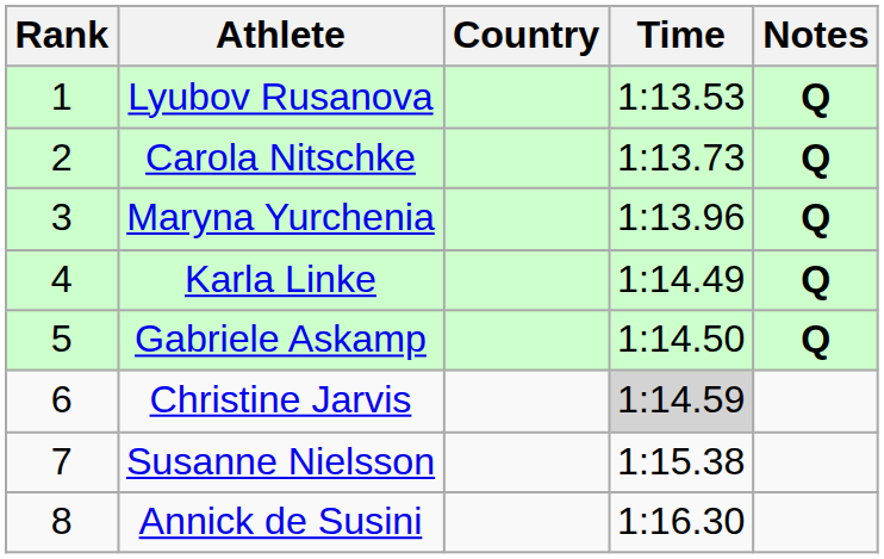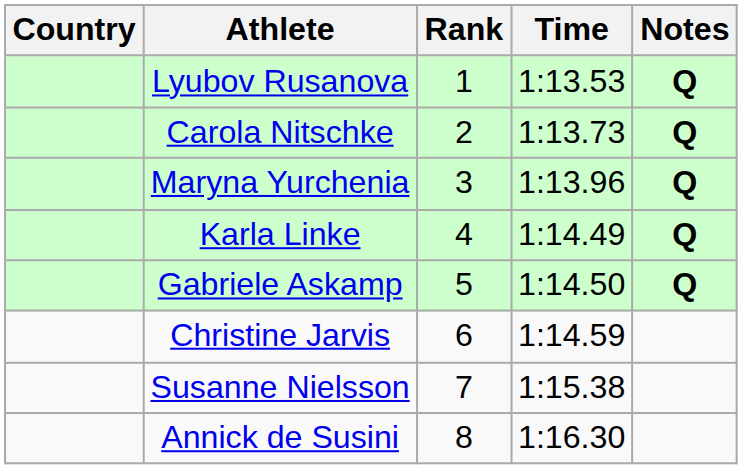 <table class="wikitable sortable" style="text-align:center">
 <tr>
+<th>Country</th>
+<th>Athlete</th>
 <th>Rank</th>
-<th>Athlete</th>
-<th>Country</th>
 <th>Time</th>
 <th>Notes</th>
 </tr>
 <tr bgcolor=ccffcc>
+<td align=left></td>
+<td><a href='#'>Lyubov Rusanova</a></td>
 <td>1</td>
-<td><a href='#'>Lyubov Rusanova</a></td>
-<td align=left></td>
 <td>1:13.53</td>
 <td><strong>Q </strong></td>
 </tr>
 <tr bgcolor=ccffcc>
+<td align=left></td>
+<td><a href='#'>Carola Nitschke</a></td>
 <td>2</td>
-<td><a href='#'>Carola Nitschke</a></td>
-<td align=left></td>
 <td>1:13.73</td>
 <td><strong>Q </strong></td>
 </tr>
 <tr bgcolor=ccffcc>
+<td align=left></td>
+<td><a href='#'>Maryna Yurchenia</a></td>
 <td>3</td>
-<td><a href='#'>Maryna Yurchenia</a></td>
-<td align=left></td>
 <td>1:13.96</td>
 <td><strong>Q </strong></td>
 </tr>
 <tr bgcolor=ccffcc>
+<td align=left></td>
+<td><a href='#'>Karla Linke</a></td>
 <td>4</td>
-<td><a href='#'>Karla Linke</a></td>
-<td align=left></td>
 <td>1:14.49</td>
 <td><strong>Q </strong></td>
 </tr>
 <tr bgcolor=ccffcc>
+<td align=left></td>
+<td><a href='#'>Gabriele Askamp</a></td>
 <td>5</td>
-<td><a href='#'>Gabriele Askamp</a></td>
-<td align=left></td>
 <td>1:14.50</td>
 <td><strong>Q </strong></td>
 </tr>
 <tr>
+<td align=left></td>
+<td><a href='#'>Christine Jarvis</a></td>
 <td>6</td>
-<td><a href='#'>Christine Jarvis</a></td>
-<td align=left></td>
-<td style="background: lightgrey;">1:14.59</td>
+<td>1:14.59</td>
 <td><strong> </strong></td>
 </tr>
 <tr>
+<td align=left></td>
+<td><a href='#'>Susanne Nielsson</a></td>
 <td>7</td>
-<td><a href='#'>Susanne Nielsson</a></td>
-<td align=left></td>
 <td>1:15.38</td>
 <td><strong> </strong></td>
 </tr>
 <tr>
+<td align=left></td>
+<td><a href='#'>Annick de Susini</a></td>
 <td>8</td>
-<td><a href='#'>Annick de Susini</a></td>
-<td align=left></td>
 <td>1:16.30</td>
 <td><strong> </strong></td>
 </tr>
 </table>
